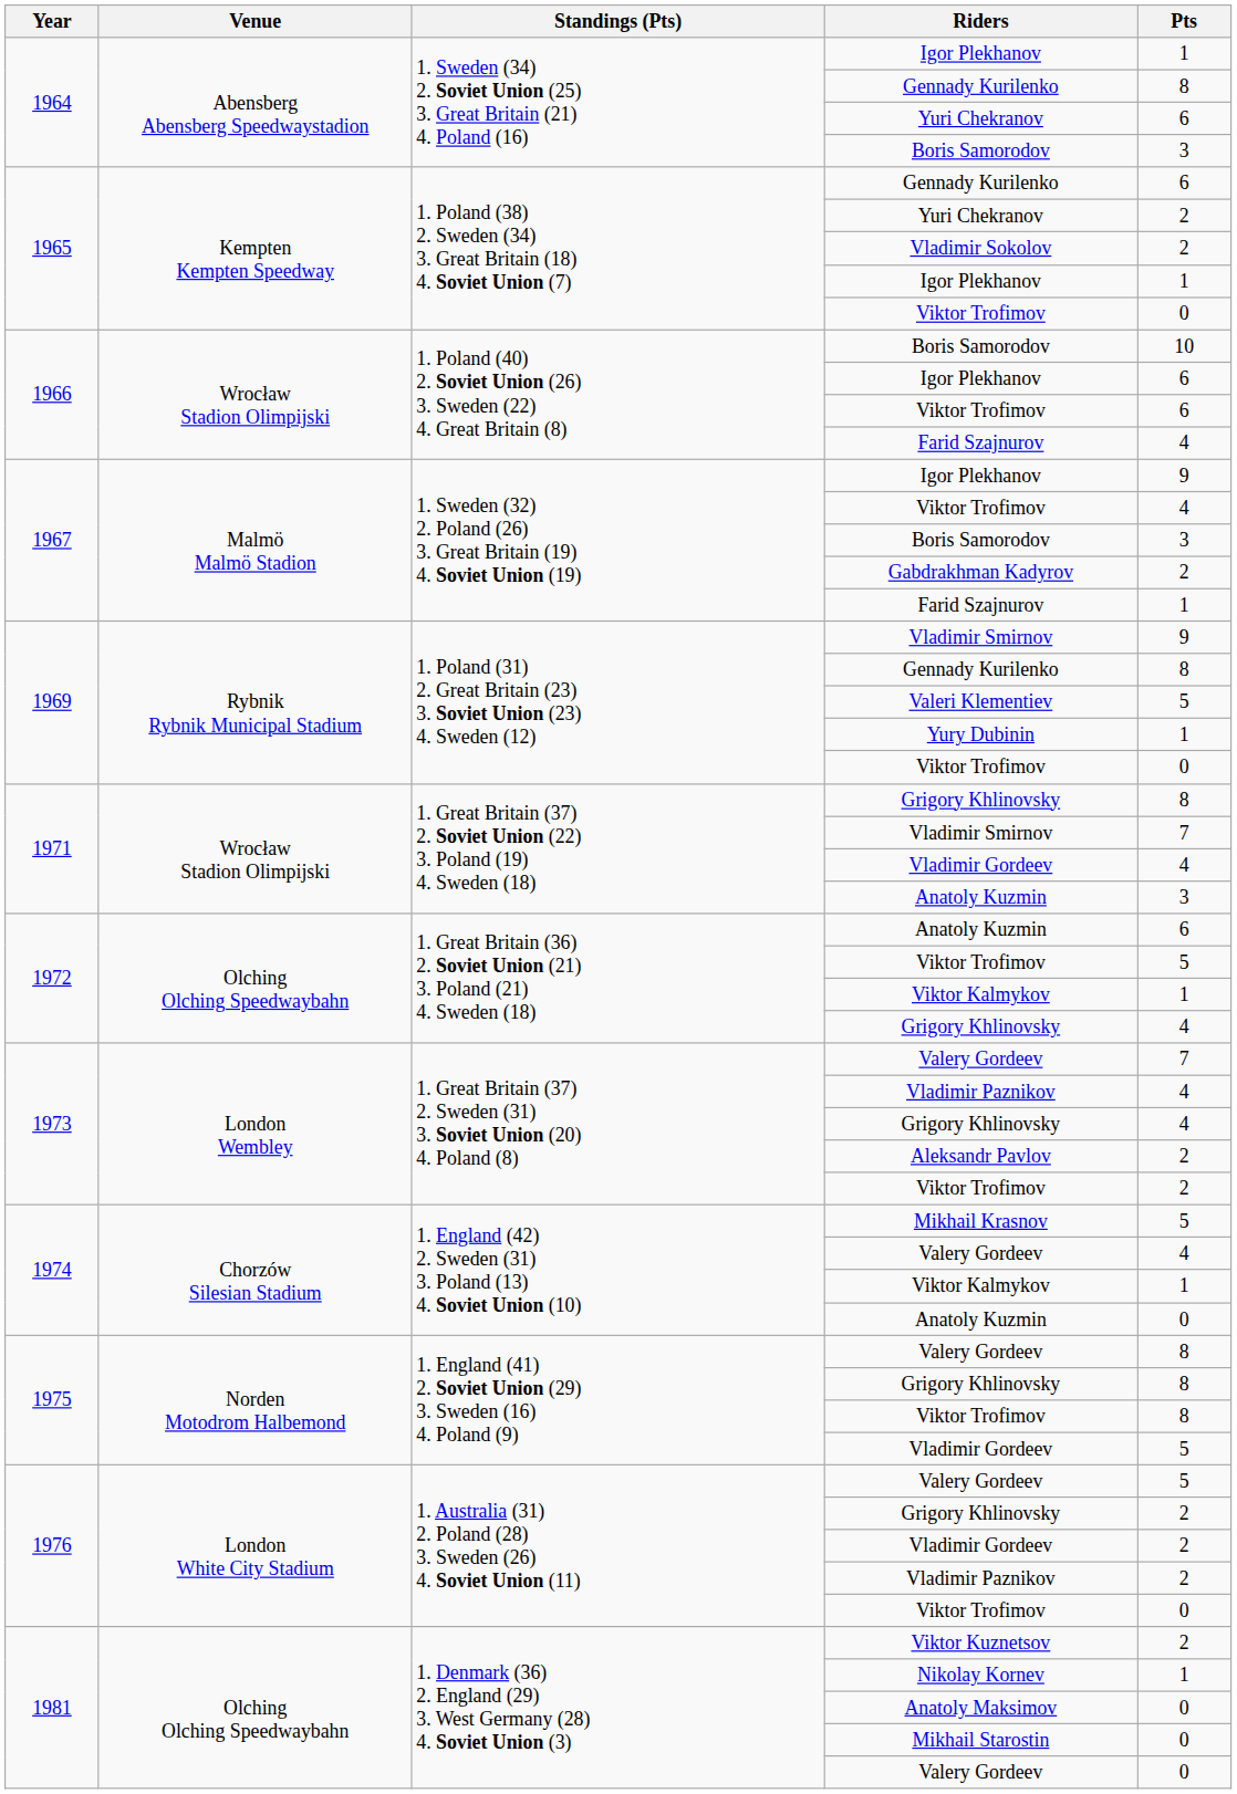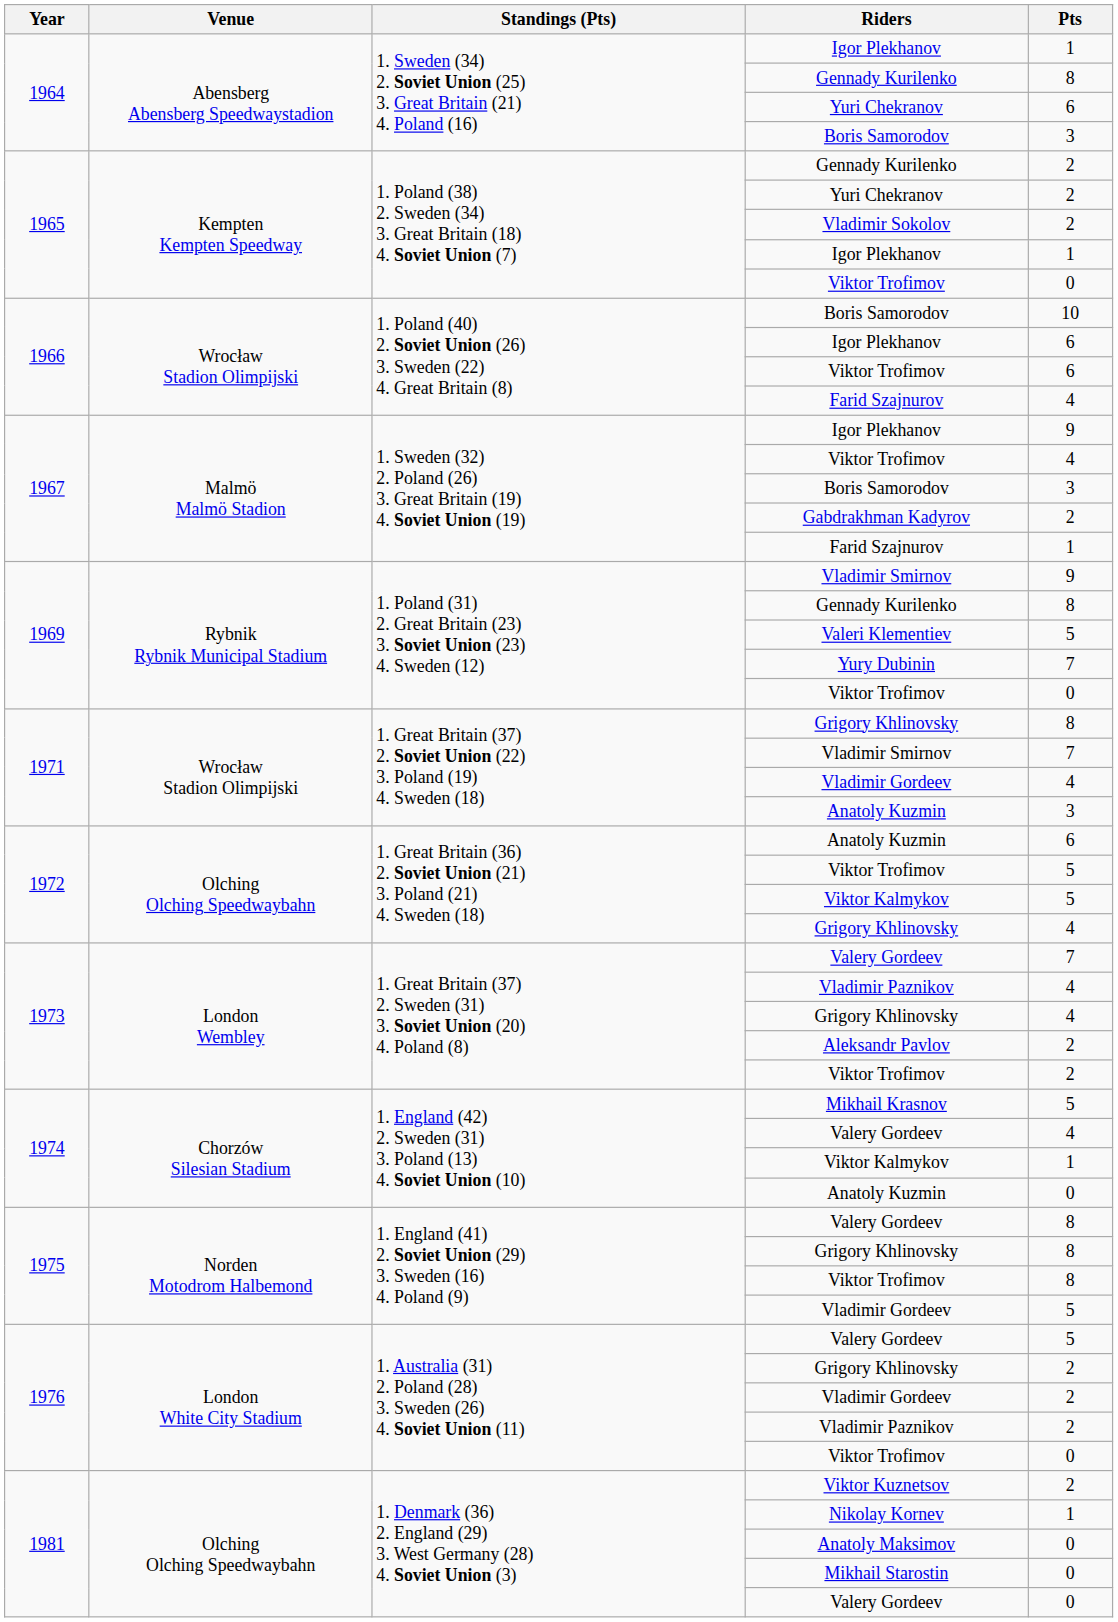 <table class="wikitable"   style="font-size: 95%; width: 75%; text-align: center;">
 <tr>
 <th width=40>Year</th>
 <th width=150>Venue</th>
 <th width=200>Standings (Pts)</th>
 <th width=150>Riders</th>
 <th width=40>Pts</th>
 </tr>
 <tr>
 <td rowspan="4"><a href='#'>1964</a></td>
 <td rowspan="4"><br>Abensberg<br><a href='#'>Abensberg Speedwaystadion</a></td>
 <td rowspan="4" style="text-align: left;">1.  <a href='#'>Sweden</a> (34)<br>2.  <strong>Soviet Union</strong> (25)<br>3.  <a href='#'>Great Britain</a> (21)<br>4.  <a href='#'>Poland</a> (16)</td>
 <td><a href='#'>Igor Plekhanov</a></td>
 <td>1</td>
 </tr>
 <tr>
 <td><a href='#'>Gennady Kurilenko</a></td>
 <td>8</td>
 </tr>
 <tr>
 <td><a href='#'>Yuri Chekranov</a></td>
 <td>6</td>
 </tr>
 <tr>
 <td><a href='#'>Boris Samorodov</a></td>
 <td>3</td>
 </tr>
 <tr>
 <td rowspan="5"><a href='#'>1965</a></td>
 <td rowspan="5"><br>Kempten<br><a href='#'>Kempten Speedway</a></td>
 <td rowspan="5" style="text-align: left;">1.  Poland (38)<br>2.  Sweden (34)<br>3.  Great Britain (18)<br>4.  <strong>Soviet Union</strong> (7)</td>
 <td>Gennady Kurilenko</td>
-<td>6</td>
+<td>2</td>
 </tr>
 <tr>
 <td>Yuri Chekranov</td>
 <td>2</td>
 </tr>
 <tr>
 <td><a href='#'>Vladimir Sokolov</a></td>
 <td>2</td>
 </tr>
 <tr>
 <td>Igor Plekhanov</td>
 <td>1</td>
 </tr>
 <tr>
 <td><a href='#'>Viktor Trofimov</a></td>
 <td>0</td>
 </tr>
 <tr>
 <td rowspan="4"><a href='#'>1966</a></td>
 <td rowspan="4"><br>Wrocław<br><a href='#'>Stadion Olimpijski</a></td>
 <td rowspan="4" style="text-align: left;">1.  Poland (40)<br>2.  <strong>Soviet Union</strong> (26)<br>3.  Sweden (22)<br>4.  Great Britain (8)</td>
 <td>Boris Samorodov</td>
 <td>10</td>
 </tr>
 <tr>
 <td>Igor Plekhanov</td>
 <td>6</td>
 </tr>
 <tr>
 <td>Viktor Trofimov</td>
 <td>6</td>
 </tr>
 <tr>
 <td><a href='#'>Farid Szajnurov</a></td>
 <td>4</td>
 </tr>
 <tr>
 <td rowspan="5"><a href='#'>1967</a></td>
 <td rowspan="5"><br>Malmö<br><a href='#'>Malmö Stadion</a></td>
 <td rowspan="5" style="text-align: left;">1.  Sweden (32)<br>2.  Poland (26)<br> 3.  Great Britain (19)<br>4.  <strong>Soviet Union</strong> (19)</td>
 <td>Igor Plekhanov</td>
 <td>9</td>
 </tr>
 <tr>
 <td>Viktor Trofimov</td>
 <td>4</td>
 </tr>
 <tr>
 <td>Boris Samorodov</td>
 <td>3</td>
 </tr>
 <tr>
 <td><a href='#'>Gabdrakhman Kadyrov</a></td>
 <td>2</td>
 </tr>
 <tr>
 <td>Farid Szajnurov</td>
 <td>1</td>
 </tr>
 <tr>
 <td rowspan="5"><a href='#'>1969</a></td>
 <td rowspan="5"><br>Rybnik<br><a href='#'>Rybnik Municipal Stadium</a></td>
 <td rowspan="5" style="text-align: left;">1.  Poland (31)<br>2.  Great Britain (23)<br> 3.  <strong>Soviet Union</strong> (23)<br>4.  Sweden (12)</td>
 <td><a href='#'>Vladimir Smirnov</a></td>
 <td>9</td>
 </tr>
 <tr>
 <td>Gennady Kurilenko</td>
 <td>8</td>
 </tr>
 <tr>
 <td><a href='#'>Valeri Klementiev</a></td>
 <td>5</td>
 </tr>
 <tr>
 <td><a href='#'>Yury Dubinin</a></td>
-<td>1</td>
+<td>7</td>
 </tr>
 <tr>
 <td>Viktor Trofimov</td>
 <td>0</td>
 </tr>
 <tr>
 <td rowspan="4"><a href='#'>1971</a></td>
 <td rowspan="4"><br>Wrocław<br>Stadion Olimpijski</td>
 <td rowspan="4" style="text-align: left;">1.  Great Britain (37)<br>2.  <strong>Soviet Union</strong> (22) <br>3.  Poland (19)<br>4.  Sweden (18)</td>
 <td><a href='#'>Grigory Khlinovsky</a></td>
 <td>8</td>
 </tr>
 <tr>
 <td>Vladimir Smirnov</td>
 <td>7</td>
 </tr>
 <tr>
 <td><a href='#'>Vladimir Gordeev</a></td>
 <td>4</td>
 </tr>
 <tr>
 <td><a href='#'>Anatoly Kuzmin</a></td>
 <td>3</td>
 </tr>
 <tr>
 <td rowspan="4"><a href='#'>1972</a></td>
 <td rowspan="4"><br>Olching<br><a href='#'>Olching Speedwaybahn</a></td>
 <td rowspan="4" style="text-align: left;">1.  Great Britain (36)<br>2.  <strong>Soviet Union</strong> (21) <br>3.  Poland (21)<br>4.  Sweden (18)</td>
 <td>Anatoly Kuzmin</td>
 <td>6</td>
 </tr>
 <tr>
 <td>Viktor Trofimov</td>
 <td>5</td>
 </tr>
 <tr>
 <td><a href='#'>Viktor Kalmykov</a></td>
-<td>1</td>
+<td>5</td>
 </tr>
 <tr>
 <td><a href='#'>Grigory Khlinovsky</a></td>
 <td>4</td>
 </tr>
 <tr>
 <td rowspan="5"><a href='#'>1973</a></td>
 <td rowspan="5"><br>London<br><a href='#'>Wembley</a></td>
 <td rowspan="5" style="text-align: left;">1.  Great Britain (37)<br>2.  Sweden (31)<br>3.  <strong>Soviet Union</strong> (20)<br>4.  Poland (8)</td>
 <td><a href='#'>Valery Gordeev</a></td>
 <td>7</td>
 </tr>
 <tr>
 <td><a href='#'>Vladimir Paznikov</a></td>
 <td>4</td>
 </tr>
 <tr>
 <td>Grigory Khlinovsky</td>
 <td>4</td>
 </tr>
 <tr>
 <td><a href='#'>Aleksandr Pavlov</a></td>
 <td>2</td>
 </tr>
 <tr>
 <td>Viktor Trofimov</td>
 <td>2</td>
 </tr>
 <tr>
 <td rowspan="4"><a href='#'>1974</a></td>
 <td rowspan="4"><br>Chorzów<br><a href='#'>Silesian Stadium</a></td>
 <td rowspan="4" style="text-align: left;">1.  <a href='#'>England</a> (42)<br>2.  Sweden (31)<br>3.  Poland (13)<br>4.  <strong>Soviet Union</strong> (10)</td>
 <td><a href='#'>Mikhail Krasnov</a></td>
 <td>5</td>
 </tr>
 <tr>
 <td>Valery Gordeev</td>
 <td>4</td>
 </tr>
 <tr>
 <td>Viktor Kalmykov</td>
 <td>1</td>
 </tr>
 <tr>
 <td>Anatoly Kuzmin</td>
 <td>0</td>
 </tr>
 <tr>
 <td rowspan="4"><a href='#'>1975</a></td>
 <td rowspan="4"><br>Norden<br><a href='#'>Motodrom Halbemond</a></td>
 <td rowspan="4" style="text-align: left;">1.  England (41)<br>2.  <strong>Soviet Union</strong> (29)<br>3.  Sweden (16) <br>4.  Poland (9)</td>
 <td>Valery Gordeev</td>
 <td>8</td>
 </tr>
 <tr>
 <td>Grigory Khlinovsky</td>
 <td>8</td>
 </tr>
 <tr>
 <td>Viktor Trofimov</td>
 <td>8</td>
 </tr>
 <tr>
 <td>Vladimir Gordeev</td>
 <td>5</td>
 </tr>
 <tr>
 <td rowspan="5"><a href='#'>1976</a></td>
 <td rowspan="5"><br>London<br><a href='#'>White City Stadium</a></td>
 <td rowspan="5" style="text-align: left;">1.  <a href='#'>Australia</a> (31)<br>2.  Poland (28)<br>3.  Sweden (26)<br>4.  <strong>Soviet Union</strong> (11)</td>
 <td>Valery Gordeev</td>
 <td>5</td>
 </tr>
 <tr>
 <td>Grigory Khlinovsky</td>
 <td>2</td>
 </tr>
 <tr>
 <td>Vladimir Gordeev</td>
 <td>2</td>
 </tr>
 <tr>
 <td>Vladimir Paznikov</td>
 <td>2</td>
 </tr>
 <tr>
 <td>Viktor Trofimov</td>
 <td>0</td>
 </tr>
 <tr>
 <td rowspan="5"><a href='#'>1981</a></td>
 <td rowspan="5"><br>Olching<br>Olching Speedwaybahn</td>
 <td rowspan="5" style="text-align: left;">1.  <a href='#'>Denmark</a> (36)<br>2.  England (29)<br>3.  West Germany (28)<br>4.  <strong>Soviet Union</strong> (3)</td>
 <td><a href='#'>Viktor Kuznetsov</a></td>
 <td>2</td>
 </tr>
 <tr>
 <td><a href='#'>Nikolay Kornev</a></td>
 <td>1</td>
 </tr>
 <tr>
 <td><a href='#'>Anatoly Maksimov</a></td>
 <td>0</td>
 </tr>
 <tr>
 <td><a href='#'>Mikhail Starostin</a></td>
 <td>0</td>
 </tr>
 <tr>
 <td>Valery Gordeev</td>
 <td>0</td>
 </tr>
 </table>
